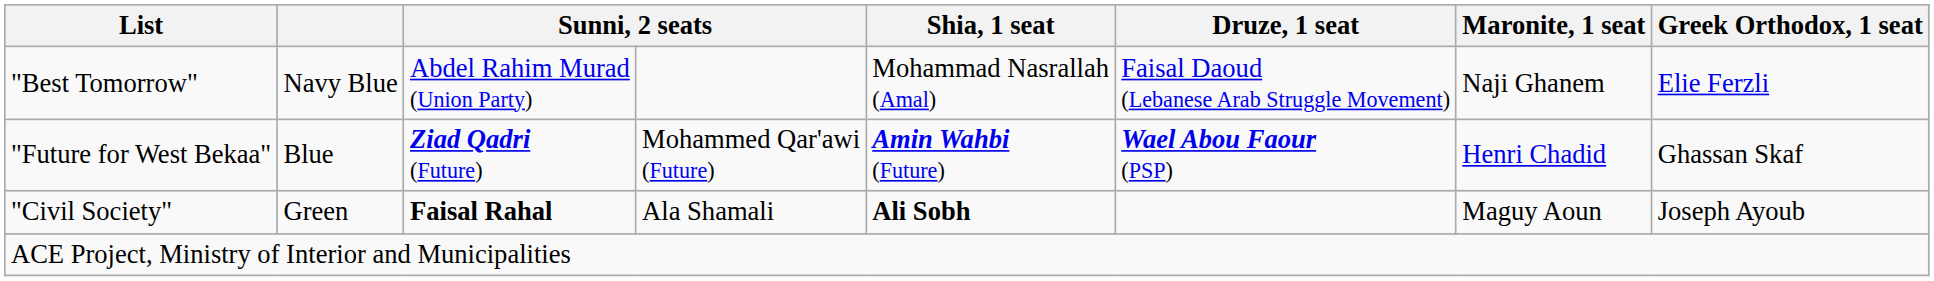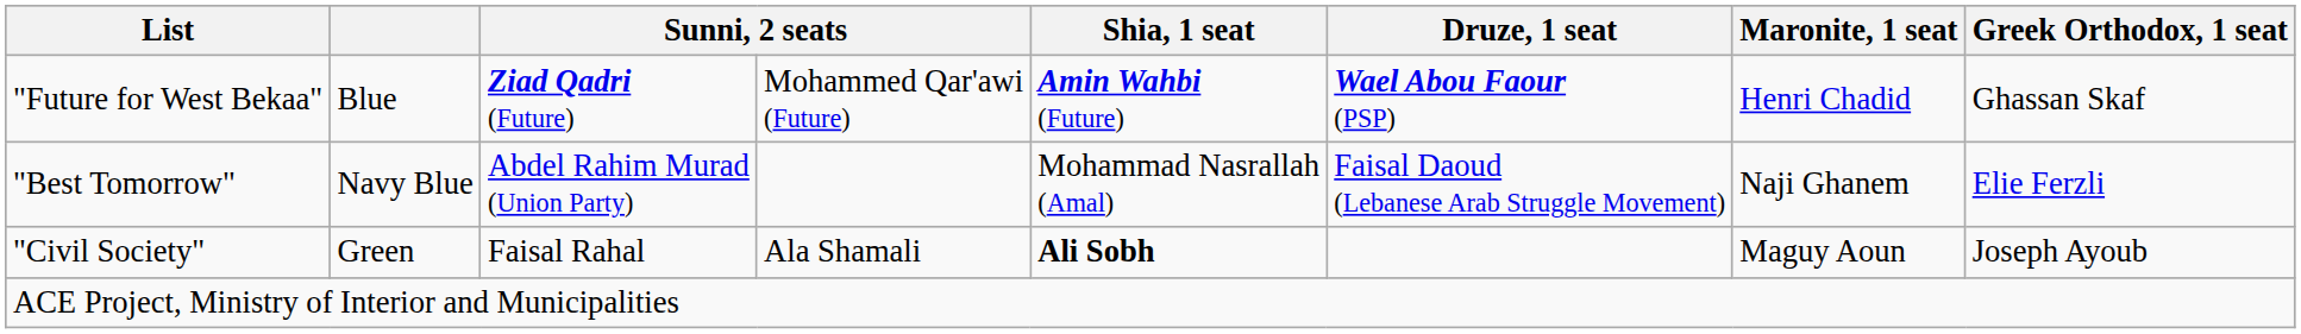 <table class=wikitable style=text-align:left>
 <tr>
 <th>List</th>
 <th></th>
 <th colspan=2>Sunni, 2 seats</th>
 <th>Shia, 1 seat</th>
 <th>Druze, 1 seat</th>
 <th>Maronite, 1 seat</th>
 <th>Greek Orthodox, 1 seat</th>
+</tr>
+<tr>
+<td align=left>"Future for West Bekaa"</td>
+<td>Blue</td>
+<td><strong><em><a href='#'>Ziad Qadri</a></em></strong><br><small>(<a href='#'>Future</a>)</small></td>
+<td>Mohammed Qar'awi<br><small>(<a href='#'>Future</a>)</small></td>
+<td><strong><em><a href='#'>Amin Wahbi</a></em></strong><br><small>(<a href='#'>Future</a>)</small></td>
+<td><strong><em><a href='#'>Wael Abou Faour</a></em></strong><br><small>(<a href='#'>PSP</a>)</small></td>
+<td><a href='#'>Henri Chadid</a></td>
+<td>Ghassan Skaf</td>
 </tr>
 <tr>
 <td align=left>"Best Tomorrow"</td>
 <td>Navy Blue</td>
 <td><a href='#'>Abdel Rahim Murad</a><br><small>(<a href='#'>Union Party</a>)</small></td>
 <td></td>
 <td>Mohammad Nasrallah<br><small>(<a href='#'>Amal</a>)</small></td>
 <td><a href='#'>Faisal Daoud</a><br><small>(<a href='#'>Lebanese Arab Struggle Movement</a>)</small></td>
 <td>Naji Ghanem</td>
 <td><a href='#'>Elie Ferzli</a></td>
 </tr>
 <tr>
-<td align=left>"Future for West Bekaa"</td>
-<td>Blue</td>
-<td><strong><em><a href='#'>Ziad Qadri</a></em></strong><br><small>(<a href='#'>Future</a>)</small></td>
-<td>Mohammed Qar'awi<br><small>(<a href='#'>Future</a>)</small></td>
-<td><strong><em><a href='#'>Amin Wahbi</a></em></strong><br><small>(<a href='#'>Future</a>)</small></td>
-<td><strong><em><a href='#'>Wael Abou Faour</a></em></strong><br><small>(<a href='#'>PSP</a>)</small></td>
-<td><a href='#'>Henri Chadid</a></td>
-<td>Ghassan Skaf</td>
-</tr>
-<tr>
 <td align=left>"Civil Society"</td>
 <td>Green</td>
-<td><strong>Faisal Rahal</strong></td>
+<td>Faisal Rahal</td>
 <td>Ala Shamali</td>
 <td><strong>Ali Sobh</strong></td>
 <td></td>
 <td>Maguy Aoun</td>
 <td>Joseph Ayoub</td>
 </tr>
 <tr>
 <td colspan="8" style="text-align:left;">ACE Project, Ministry of Interior and Municipalities</td>
 </tr>
 </table>
